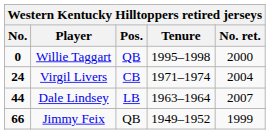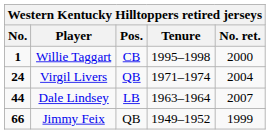 <table class="wikitable" style="text-align:center">
 <tr>
 <th colspan=6 style =><strong>Western Kentucky Hilltoppers retired jerseys</strong></th>
 </tr>
 <tr>
 <th style = >No.</th>
 <th style = >Player</th>
 <th style = >Pos.</th>
 <th style = >Tenure</th>
 <th style = >No. ret.</th>
 </tr>
 <tr>
-<td><strong>0</strong></td>
+<td><strong>1</strong></td>
 <td><a href='#'>Willie Taggart</a></td>
-<td><a href='#'>QB</a></td>
+<td><a href='#'>CB</a></td>
 <td>1995–1998</td>
 <td>2000</td>
 </tr>
 <tr>
 <td><strong>24</strong></td>
 <td><a href='#'>Virgil Livers</a></td>
-<td><a href='#'>CB</a></td>
+<td><a href='#'>QB</a></td>
 <td>1971–1974</td>
 <td>2004</td>
 </tr>
 <tr>
 <td><strong>44</strong></td>
 <td><a href='#'>Dale Lindsey</a></td>
 <td><a href='#'>LB</a></td>
 <td>1963–1964</td>
 <td>2007</td>
 </tr>
 <tr>
 <td><strong>66</strong></td>
 <td><a href='#'>Jimmy Feix</a></td>
 <td>QB</td>
 <td>1949–1952</td>
 <td>1999</td>
 </tr>
 </table>
